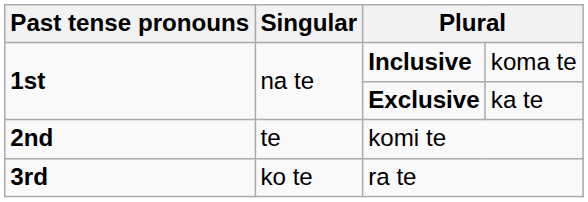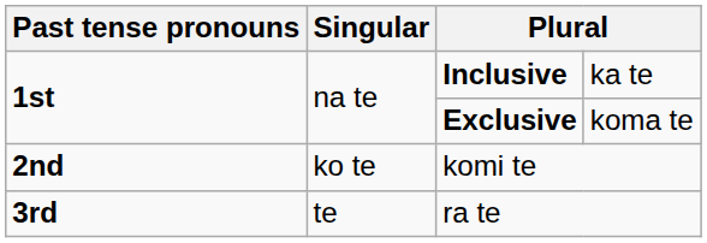 <table class="wikitable">
 <tr>
 <th>Past tense pronouns</th>
 <th>Singular</th>
 <th colspan="2">Plural</th>
 </tr>
 <tr>
 <td rowspan="2"><strong>1st</strong></td>
 <td rowspan="2">na te</td>
 <td><strong>Inclusive</strong></td>
+<td>ka te</td>
+</tr>
+<tr>
+<td><strong>Exclusive</strong></td>
 <td>koma te</td>
 </tr>
 <tr>
-<td><strong>Exclusive</strong></td>
-<td>ka te</td>
-</tr>
-<tr>
 <td><strong>2nd</strong></td>
-<td>te</td>
+<td>ko te</td>
 <td colspan="2">komi te</td>
 </tr>
 <tr>
 <td><strong>3rd</strong></td>
-<td>ko te</td>
+<td>te</td>
 <td colspan="2">ra te</td>
 </tr>
 </table>
